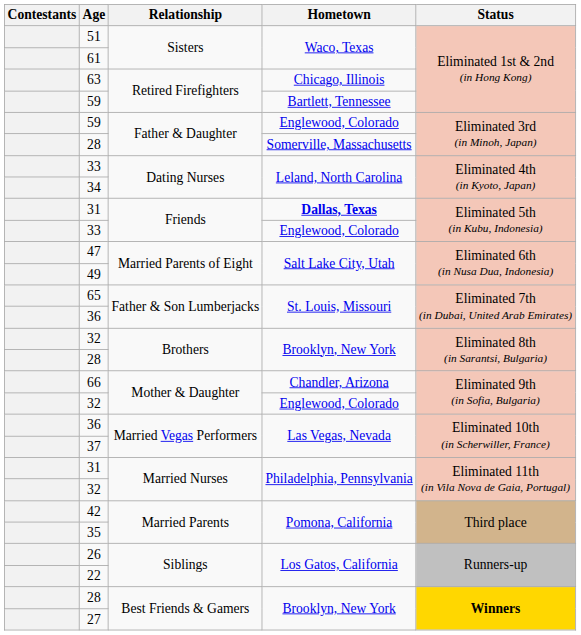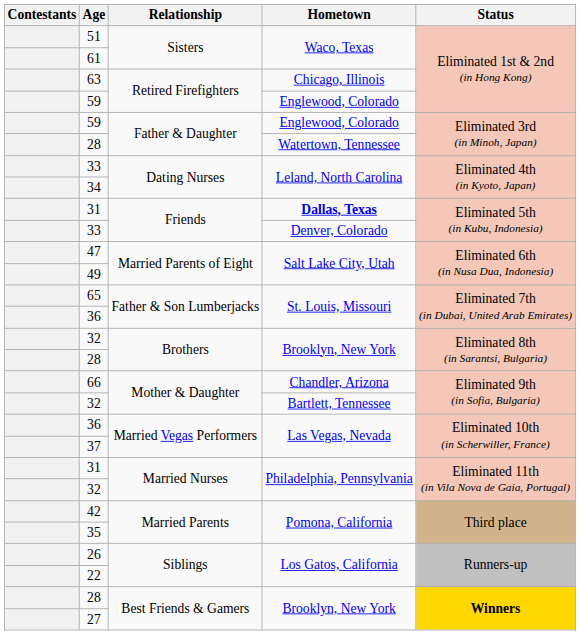 <table class="wikitable sortable" style="text-align:center;">
 <tr>
 <th scope="col">Contestants</th>
 <th scope="col">Age</th>
 <th class="unsortable" scope="col">Relationship</th>
 <th scope="col" class="unsortable">Hometown</th>
 <th scope="col">Status</th>
 </tr>
 <tr>
 <th scope="row"></th>
 <td>51</td>
 <td rowspan="2">Sisters</td>
 <td rowspan="2"><a href='#'>Waco, Texas</a></td>
 <td rowspan="4" style="background:#f4c7b8">Eliminated 1st & 2nd<br><small><em>(in Hong Kong)</em></small></td>
 </tr>
 <tr>
 <th scope="row"></th>
 <td>61</td>
 </tr>
 <tr>
 <th scope="row"></th>
 <td>63</td>
 <td rowspan="2">Retired Firefighters</td>
 <td><a href='#'>Chicago, Illinois</a></td>
 </tr>
 <tr>
 <th scope="row"></th>
 <td>59</td>
-<td><a href='#'>Bartlett, Tennessee</a></td>
+<td><a href='#'>Englewood, Colorado</a></td>
 </tr>
 <tr>
 <th scope="row"></th>
 <td>59</td>
 <td rowspan="2">Father & Daughter</td>
 <td><a href='#'>Englewood, Colorado</a></td>
 <td rowspan="2" style="background:#f4c7b8">Eliminated 3rd<br><small><em>(in Minoh, Japan)</em></small></td>
 </tr>
 <tr>
 <th scope="row"></th>
 <td>28</td>
-<td><a href='#'>Somerville, Massachusetts</a></td>
+<td><a href='#'>Watertown, Tennessee</a></td>
 </tr>
 <tr>
 <th scope="row"></th>
 <td>33</td>
 <td rowspan="2">Dating Nurses</td>
 <td rowspan="2"><a href='#'>Leland, North Carolina</a></td>
 <td rowspan="2" style="background:#f4c7b8">Eliminated 4th<br><small><em>(in Kyoto, Japan)</em></small></td>
 </tr>
 <tr>
 <th scope="row"></th>
 <td>34</td>
 </tr>
 <tr>
 <th scope="row"></th>
 <td>31</td>
 <td rowspan="2">Friends</td>
 <td><strong><a href='#'>Dallas, Texas</a></strong></td>
 <td rowspan="2" style="background:#f4c7b8">Eliminated 5th<br><small><em>(in Kubu, Indonesia)</em></small></td>
 </tr>
 <tr>
 <th scope="row"></th>
 <td>33</td>
-<td><a href='#'>Englewood, Colorado</a></td>
+<td><a href='#'>Denver, Colorado</a></td>
 </tr>
 <tr>
 <th scope="row"></th>
 <td>47</td>
 <td rowspan="2">Married Parents of Eight</td>
 <td rowspan="2"><a href='#'>Salt Lake City, Utah</a></td>
 <td rowspan="2" style="background:#f4c7b8">Eliminated 6th<br><small><em> (in Nusa Dua, Indonesia)</em></small></td>
 </tr>
 <tr>
 <th scope="row"></th>
 <td>49</td>
 </tr>
 <tr>
 <th scope="row"></th>
 <td>65</td>
 <td rowspan="2">Father & Son Lumberjacks</td>
 <td rowspan="2"><a href='#'>St. Louis, Missouri</a></td>
 <td rowspan="2" style="background:#f4c7b8">Eliminated 7th<br><small><em> (in Dubai, United Arab Emirates)</em></small></td>
 </tr>
 <tr>
 <th scope="row"></th>
 <td>36</td>
 </tr>
 <tr>
 <th scope="row"></th>
 <td>32</td>
 <td rowspan="2">Brothers</td>
 <td rowspan="2"><a href='#'>Brooklyn, New York</a></td>
 <td rowspan="2" style="background:#f4c7b8">Eliminated 8th<br><small><em> (in Sarantsi, Bulgaria)</em></small></td>
 </tr>
 <tr>
 <th scope="row"></th>
 <td>28</td>
 </tr>
 <tr>
 <th scope="row"></th>
 <td>66</td>
 <td rowspan="2">Mother & Daughter</td>
 <td><a href='#'>Chandler, Arizona</a></td>
 <td rowspan="2" style="background:#f4c7b8">Eliminated 9th<br><small><em> (in Sofia, Bulgaria)</em></small></td>
 </tr>
 <tr>
 <th scope="row"></th>
 <td>32</td>
-<td><a href='#'>Englewood, Colorado</a></td>
+<td><a href='#'>Bartlett, Tennessee</a></td>
 </tr>
 <tr>
 <th scope="row"></th>
 <td>36</td>
 <td rowspan="2">Married <a href='#'>Vegas</a> Performers</td>
 <td rowspan="2"><a href='#'>Las Vegas, Nevada</a></td>
 <td rowspan="2" style="background:#f4c7b8">Eliminated 10th<br><small><em> (in Scherwiller, France)</em></small></td>
 </tr>
 <tr>
 <th scope="row"></th>
 <td>37</td>
 </tr>
 <tr>
 <th scope="row"></th>
 <td>31</td>
 <td rowspan="2">Married Nurses</td>
 <td rowspan="2"><a href='#'>Philadelphia, Pennsylvania</a></td>
 <td rowspan="2" style="background:#f4c7b8">Eliminated 11th <br><small><em> (in Vila Nova de Gaia, Portugal)</em></small></td>
 </tr>
 <tr>
 <th scope="row"></th>
 <td>32</td>
 </tr>
 <tr>
 <th scope="row"></th>
 <td>42</td>
 <td rowspan="2">Married Parents</td>
 <td rowspan="2"><a href='#'>Pomona, California</a></td>
 <td rowspan="2"  bgcolor="tan">Third place</td>
 </tr>
 <tr>
 <th scope="row"></th>
 <td>35</td>
 </tr>
 <tr>
 <th scope="row"></th>
 <td>26</td>
 <td rowspan="2">Siblings</td>
 <td rowspan="2"><a href='#'>Los Gatos, California</a></td>
 <td rowspan="2"  bgcolor="silver">Runners-up</td>
 </tr>
 <tr>
 <th scope="row"></th>
 <td>22</td>
 </tr>
 <tr>
 <th scope="row"></th>
 <td>28</td>
 <td rowspan="2">Best Friends & Gamers</td>
 <td rowspan="2"><a href='#'>Brooklyn, New York</a></td>
 <td rowspan="2"  bgcolor="gold"><strong>Winners</strong></td>
 </tr>
 <tr>
 <th scope="row"></th>
 <td>27</td>
 </tr>
 </table>
